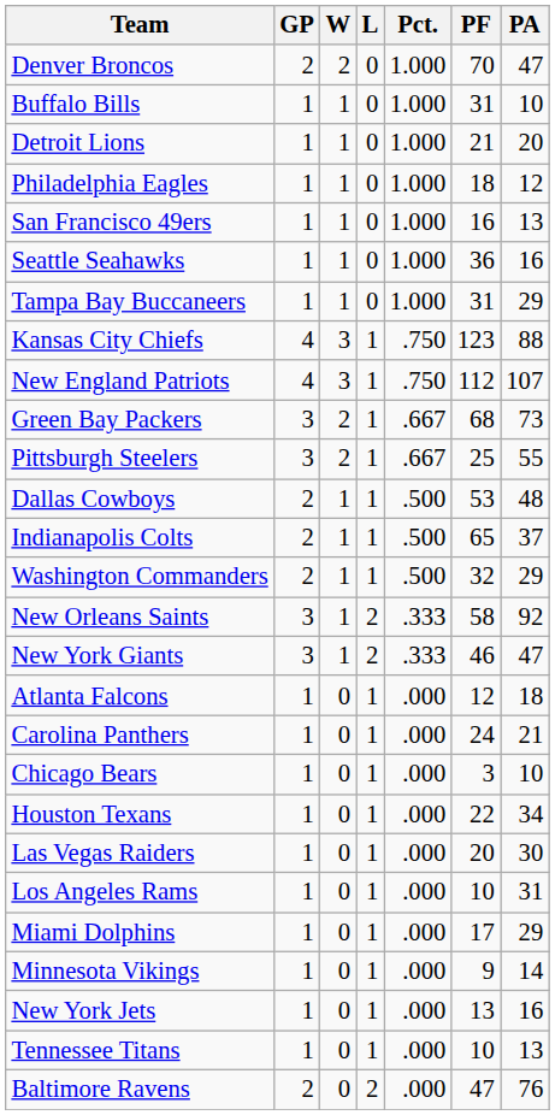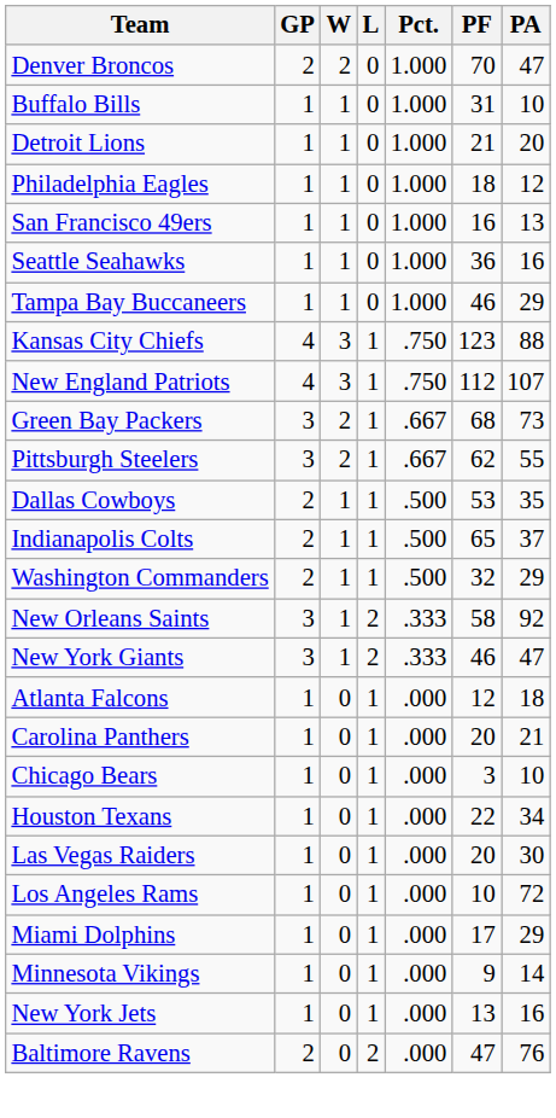 <table class="wikitable sortable" style="text-align:right;">
 <tr>
 <th>Team</th>
 <th>GP</th>
 <th>W</th>
 <th>L</th>
 <th>Pct.</th>
 <th>PF</th>
 <th>PA</th>
 </tr>
 <tr>
 <td align=left><a href='#'>Denver Broncos</a></td>
 <td>2</td>
 <td>2</td>
 <td>0</td>
 <td>1.000</td>
 <td>70</td>
 <td>47</td>
 </tr>
 <tr>
 <td align=left><a href='#'>Buffalo Bills</a></td>
 <td>1</td>
 <td>1</td>
 <td>0</td>
 <td>1.000</td>
 <td>31</td>
 <td>10</td>
 </tr>
 <tr>
 <td align=left><a href='#'>Detroit Lions</a></td>
 <td>1</td>
 <td>1</td>
 <td>0</td>
 <td>1.000</td>
 <td>21</td>
 <td>20</td>
 </tr>
 <tr>
 <td align=left><a href='#'>Philadelphia Eagles</a></td>
 <td>1</td>
 <td>1</td>
 <td>0</td>
 <td>1.000</td>
 <td>18</td>
 <td>12</td>
 </tr>
 <tr>
 <td align=left><a href='#'>San Francisco 49ers</a></td>
 <td>1</td>
 <td>1</td>
 <td>0</td>
 <td>1.000</td>
 <td>16</td>
 <td>13</td>
 </tr>
 <tr>
 <td align=left><a href='#'>Seattle Seahawks</a></td>
 <td>1</td>
 <td>1</td>
 <td>0</td>
 <td>1.000</td>
 <td>36</td>
 <td>16</td>
 </tr>
 <tr>
 <td align=left><a href='#'>Tampa Bay Buccaneers</a></td>
 <td>1</td>
 <td>1</td>
 <td>0</td>
 <td>1.000</td>
-<td>31</td>
+<td>46</td>
 <td>29</td>
 </tr>
 <tr>
 <td align=left><a href='#'>Kansas City Chiefs</a></td>
 <td>4</td>
 <td>3</td>
 <td>1</td>
 <td>.750</td>
 <td>123</td>
 <td>88</td>
 </tr>
 <tr>
 <td align=left><a href='#'>New England Patriots</a></td>
 <td>4</td>
 <td>3</td>
 <td>1</td>
 <td>.750</td>
 <td>112</td>
 <td>107</td>
 </tr>
 <tr>
 <td align=left><a href='#'>Green Bay Packers</a></td>
 <td>3</td>
 <td>2</td>
 <td>1</td>
 <td>.667</td>
 <td>68</td>
 <td>73</td>
 </tr>
 <tr>
 <td align=left><a href='#'>Pittsburgh Steelers</a></td>
 <td>3</td>
 <td>2</td>
 <td>1</td>
 <td>.667</td>
-<td>25</td>
+<td>62</td>
 <td>55</td>
 </tr>
 <tr>
 <td align=left><a href='#'>Dallas Cowboys</a></td>
 <td>2</td>
 <td>1</td>
 <td>1</td>
 <td>.500</td>
 <td>53</td>
-<td>48</td>
+<td>35</td>
 </tr>
 <tr>
 <td align=left><a href='#'>Indianapolis Colts</a></td>
 <td>2</td>
 <td>1</td>
 <td>1</td>
 <td>.500</td>
 <td>65</td>
 <td>37</td>
 </tr>
 <tr>
 <td align=left><a href='#'>Washington Commanders</a></td>
 <td>2</td>
 <td>1</td>
 <td>1</td>
 <td>.500</td>
 <td>32</td>
 <td>29</td>
 </tr>
 <tr>
 <td align=left><a href='#'>New Orleans Saints</a></td>
 <td>3</td>
 <td>1</td>
 <td>2</td>
 <td>.333</td>
 <td>58</td>
 <td>92</td>
 </tr>
 <tr>
 <td align=left><a href='#'>New York Giants</a></td>
 <td>3</td>
 <td>1</td>
 <td>2</td>
 <td>.333</td>
 <td>46</td>
 <td>47</td>
 </tr>
 <tr>
 <td align=left><a href='#'>Atlanta Falcons</a></td>
 <td>1</td>
 <td>0</td>
 <td>1</td>
 <td>.000</td>
 <td>12</td>
 <td>18</td>
 </tr>
 <tr>
 <td align=left><a href='#'>Carolina Panthers</a></td>
 <td>1</td>
 <td>0</td>
 <td>1</td>
 <td>.000</td>
-<td>24</td>
+<td>20</td>
 <td>21</td>
 </tr>
 <tr>
 <td align=left><a href='#'>Chicago Bears</a></td>
 <td>1</td>
 <td>0</td>
 <td>1</td>
 <td>.000</td>
 <td>3</td>
 <td>10</td>
 </tr>
 <tr>
 <td align=left><a href='#'>Houston Texans</a></td>
 <td>1</td>
 <td>0</td>
 <td>1</td>
 <td>.000</td>
 <td>22</td>
 <td>34</td>
 </tr>
 <tr>
 <td align=left><a href='#'>Las Vegas Raiders</a></td>
 <td>1</td>
 <td>0</td>
 <td>1</td>
 <td>.000</td>
 <td>20</td>
 <td>30</td>
 </tr>
 <tr>
 <td align=left><a href='#'>Los Angeles Rams</a></td>
 <td>1</td>
 <td>0</td>
 <td>1</td>
 <td>.000</td>
 <td>10</td>
-<td>31</td>
+<td>72</td>
 </tr>
 <tr>
 <td align=left><a href='#'>Miami Dolphins</a></td>
 <td>1</td>
 <td>0</td>
 <td>1</td>
 <td>.000</td>
 <td>17</td>
 <td>29</td>
 </tr>
 <tr>
 <td align=left><a href='#'>Minnesota Vikings</a></td>
 <td>1</td>
 <td>0</td>
 <td>1</td>
 <td>.000</td>
 <td>9</td>
 <td>14</td>
 </tr>
 <tr>
 <td align=left><a href='#'>New York Jets</a></td>
 <td>1</td>
 <td>0</td>
 <td>1</td>
 <td>.000</td>
 <td>13</td>
 <td>16</td>
 </tr>
 <tr>
-<td align=left><a href='#'>Tennessee Titans</a></td>
-<td>1</td>
-<td>0</td>
-<td>1</td>
-<td>.000</td>
-<td>10</td>
-<td>13</td>
-</tr>
-<tr>
 <td align=left><a href='#'>Baltimore Ravens</a></td>
 <td>2</td>
 <td>0</td>
 <td>2</td>
 <td>.000</td>
 <td>47</td>
 <td>76</td>
 </tr>
 </table>
